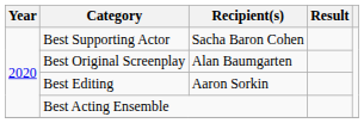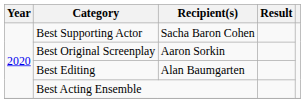 <table class="wikitable unsortable plainrowheaders">
 <tr>
 <th scope="col">Year</th>
 <th scope="col">Category</th>
 <th scope="col">Recipient(s)</th>
 <th scope="col">Result</th>
 <th scope="col" class="unsortable"></th>
 </tr>
 <tr>
 <td rowspan="4"><a href='#'>2020</a></td>
 <td>Best Supporting Actor</td>
 <td>Sacha Baron Cohen</td>
 <td></td>
 <td rowspan="4" align="center"></td>
 </tr>
 <tr>
 <td>Best Original Screenplay</td>
-<td>Alan Baumgarten</td>
+<td>Aaron Sorkin</td>
 <td></td>
 </tr>
 <tr>
 <td>Best Editing</td>
-<td>Aaron Sorkin</td>
+<td>Alan Baumgarten</td>
 <td></td>
 </tr>
 <tr>
 <td colspan="2">Best Acting Ensemble</td>
 <td></td>
 </tr>
 <tr>
 </tr>
 </table>
